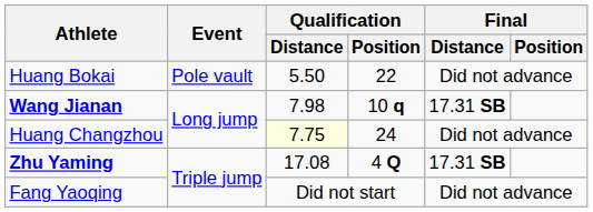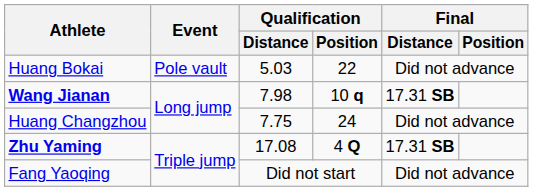 <table class="wikitable" style="font-size:90%">
 <tr>
 <th rowspan="2">Athlete</th>
 <th rowspan="2">Event</th>
 <th colspan="2">Qualification</th>
 <th colspan="2">Final</th>
 </tr>
 <tr style="font-size:95%">
 <th>Distance</th>
 <th>Position</th>
 <th>Distance</th>
 <th>Position</th>
 </tr>
 <tr align="center">
 <td align="left"><a href='#'>Huang Bokai</a></td>
 <td align="left"><a href='#'>Pole vault</a></td>
-<td>5.50</td>
+<td>5.03</td>
 <td>22</td>
 <td colspan="2">Did not advance</td>
 </tr>
 <tr align="center">
 <td align="left"><strong><a href='#'>Wang Jianan</a></strong></td>
 <td align="left" rowspan=2><a href='#'>Long jump</a></td>
 <td>7.98</td>
 <td>10 <strong>q</strong></td>
 <td>17.31 <strong>SB</strong></td>
 <td></td>
 </tr>
 <tr align="center">
 <td align="left"><a href='#'>Huang Changzhou</a></td>
-<td style="background: lightyellow;">7.75</td>
+<td>7.75</td>
 <td>24</td>
 <td colspan="2">Did not advance</td>
 </tr>
 <tr align="center">
 <td align="left"><strong><a href='#'>Zhu Yaming</a></strong></td>
 <td align="left" rowspan=2><a href='#'>Triple jump</a></td>
 <td>17.08</td>
 <td>4 <strong>Q</strong></td>
 <td>17.31 <strong>SB</strong></td>
 <td></td>
 </tr>
 <tr align="center">
 <td align="left"><a href='#'>Fang Yaoqing</a></td>
 <td colspan="2">Did not start</td>
 <td colspan="2">Did not advance</td>
 </tr>
 </table>
